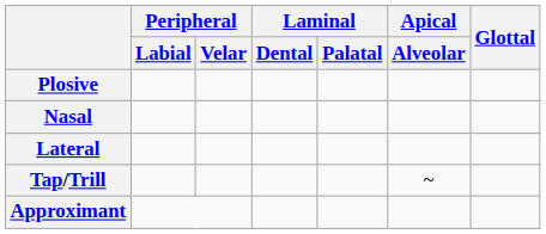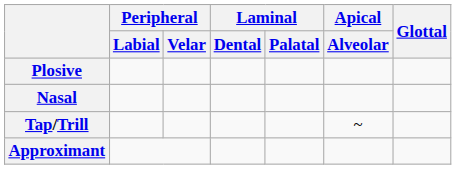 <table class="wikitable" style="text-align: center;">
 <tr>
 <th rowspan="2"></th>
 <th colspan="2"><a href='#'>Peripheral</a></th>
 <th colspan="2"><a href='#'>Laminal</a></th>
 <th><a href='#'>Apical</a></th>
 <th rowspan="2"><a href='#'>Glottal</a></th>
 </tr>
 <tr>
 <th><a href='#'>Labial</a></th>
 <th><a href='#'>Velar</a></th>
 <th><a href='#'>Dental</a></th>
 <th><a href='#'>Palatal</a></th>
 <th><a href='#'>Alveolar</a></th>
 </tr>
 <tr>
 <th><a href='#'>Plosive</a></th>
 <td></td>
 <td></td>
 <td></td>
 <td></td>
 <td></td>
 <td></td>
 </tr>
 <tr>
 <th><a href='#'>Nasal</a></th>
 <td></td>
 <td></td>
 <td></td>
 <td></td>
 <td></td>
 <td></td>
 </tr>
 <tr>
-<th><a href='#'>Lateral</a></th>
-<td></td>
-<td></td>
-<td></td>
-<td></td>
-<td></td>
-<td></td>
-</tr>
-<tr>
 <th><a href='#'>Tap</a>/<a href='#'>Trill</a></th>
 <td></td>
 <td></td>
 <td></td>
 <td></td>
 <td> ~ </td>
 <td></td>
 </tr>
 <tr>
 <th><a href='#'>Approximant</a></th>
 <td colspan="2"></td>
 <td></td>
 <td></td>
 <td></td>
 <td></td>
 </tr>
 </table>
